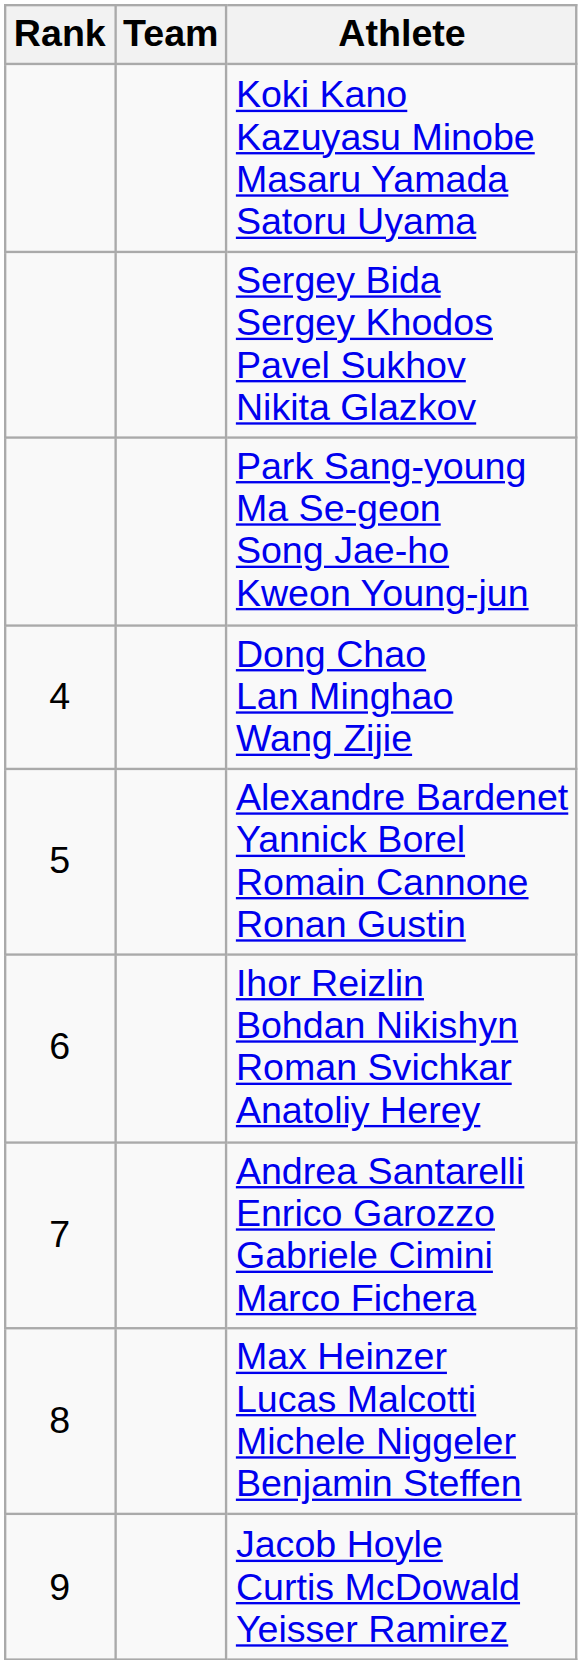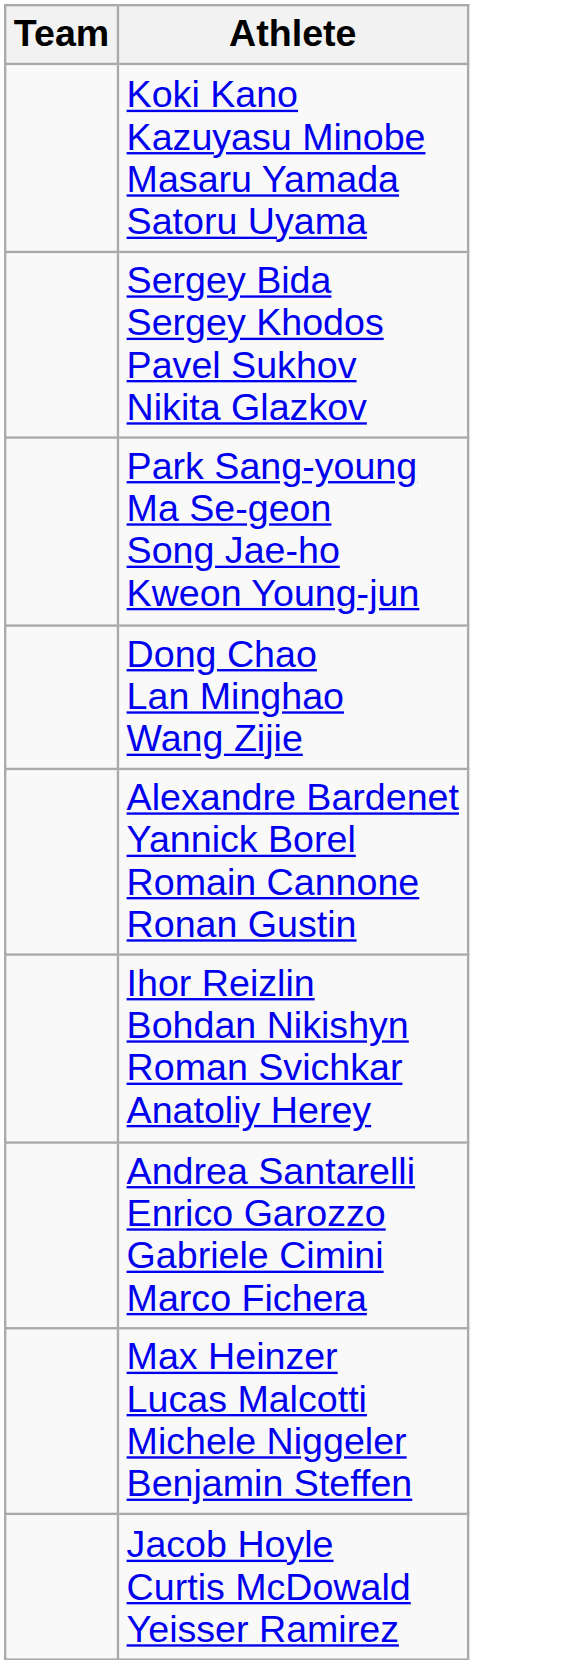 <table class="wikitable sortable" style="text-align:center">
 <tr>
-<th>Rank</th>
 <th>Team</th>
 <th class="unsortable">Athlete</th>
 </tr>
 <tr>
-<td></td>
 <td align=left></td>
 <td align=left><a href='#'>Koki Kano</a><br><a href='#'>Kazuyasu Minobe</a><br><a href='#'>Masaru Yamada</a><br><a href='#'>Satoru Uyama</a></td>
 </tr>
 <tr>
-<td></td>
 <td align=left></td>
 <td align=left><a href='#'>Sergey Bida</a><br><a href='#'>Sergey Khodos</a><br><a href='#'>Pavel Sukhov</a><br><a href='#'>Nikita Glazkov</a></td>
 </tr>
 <tr>
-<td></td>
 <td align=left></td>
 <td align=left><a href='#'>Park Sang-young</a><br><a href='#'>Ma Se-geon</a><br><a href='#'>Song Jae-ho</a><br><a href='#'>Kweon Young-jun</a></td>
 </tr>
 <tr>
-<td>4</td>
 <td align=left></td>
 <td align=left><a href='#'>Dong Chao</a><br><a href='#'>Lan Minghao</a><br><a href='#'>Wang Zijie</a></td>
 </tr>
 <tr>
-<td>5</td>
 <td align=left></td>
 <td align=left><a href='#'>Alexandre Bardenet</a><br><a href='#'>Yannick Borel</a><br><a href='#'>Romain Cannone</a><br><a href='#'>Ronan Gustin</a></td>
 </tr>
 <tr>
-<td>6</td>
 <td align=left></td>
 <td align=left><a href='#'>Ihor Reizlin</a><br><a href='#'>Bohdan Nikishyn</a><br><a href='#'>Roman Svichkar</a><br><a href='#'>Anatoliy Herey</a></td>
 </tr>
 <tr>
-<td>7</td>
 <td align=left></td>
 <td align=left><a href='#'>Andrea Santarelli</a><br><a href='#'>Enrico Garozzo</a><br><a href='#'>Gabriele Cimini</a><br><a href='#'>Marco Fichera</a></td>
 </tr>
 <tr>
-<td>8</td>
 <td align=left></td>
 <td align=left><a href='#'>Max Heinzer</a><br><a href='#'>Lucas Malcotti</a><br><a href='#'>Michele Niggeler</a><br><a href='#'>Benjamin Steffen</a></td>
 </tr>
 <tr>
-<td>9</td>
 <td align=left></td>
 <td align=left><a href='#'>Jacob Hoyle</a><br><a href='#'>Curtis McDowald</a><br><a href='#'>Yeisser Ramirez</a></td>
 </tr>
 </table>
